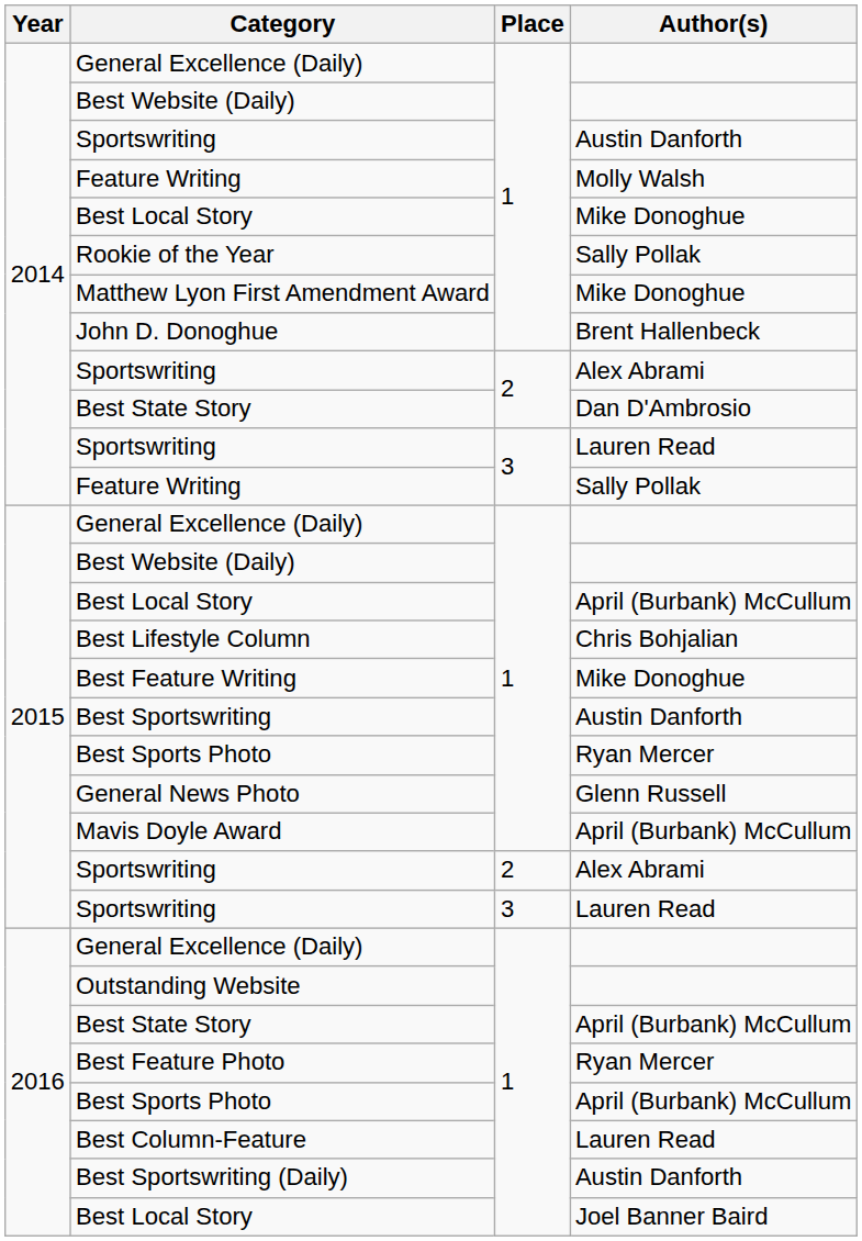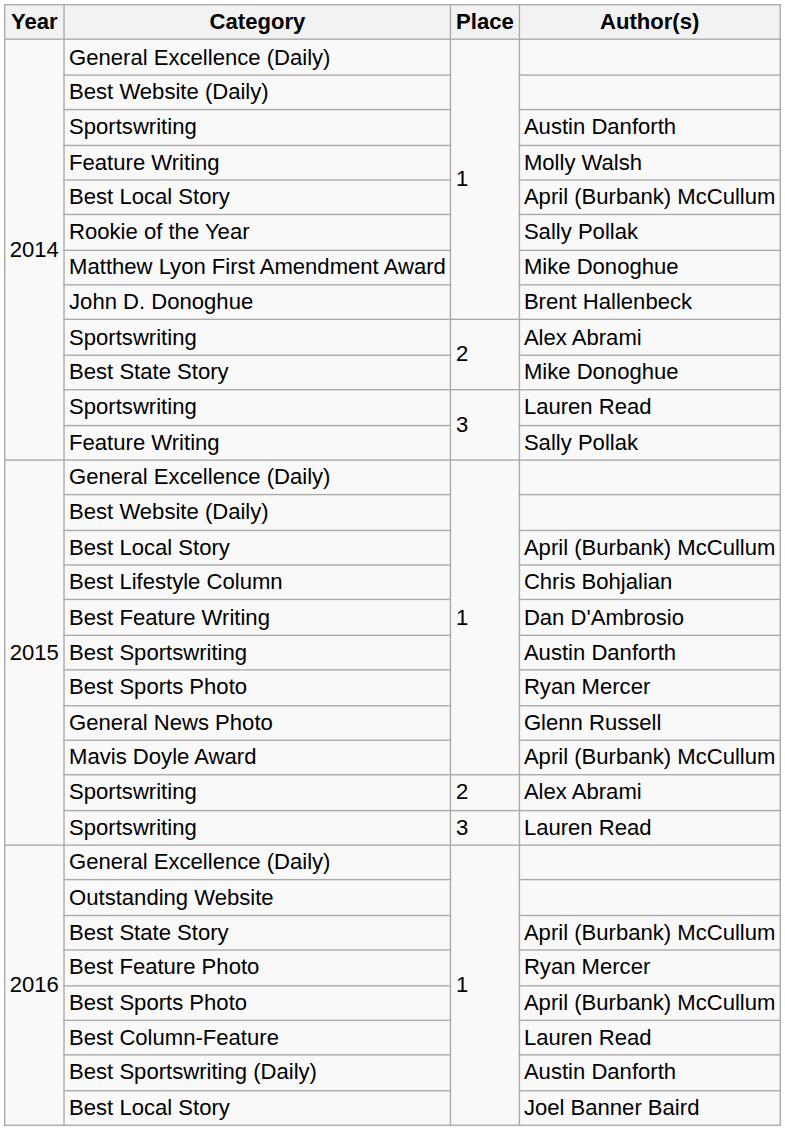 <table class="wikitable sortable">
 <tr>
 <th>Year</th>
 <th>Category</th>
 <th>Place</th>
 <th>Author(s)</th>
 </tr>
 <tr>
 <td rowspan="12">2014</td>
 <td>General Excellence (Daily)</td>
 <td rowspan="8">1</td>
 <td></td>
 </tr>
 <tr>
 <td>Best Website (Daily)</td>
 <td></td>
 </tr>
 <tr>
 <td>Sportswriting</td>
 <td>Austin Danforth</td>
 </tr>
 <tr>
 <td>Feature Writing</td>
 <td>Molly Walsh</td>
 </tr>
 <tr>
 <td>Best Local Story</td>
-<td>Mike Donoghue</td>
+<td>April (Burbank) McCullum</td>
 </tr>
 <tr>
 <td>Rookie of the Year</td>
 <td>Sally Pollak</td>
 </tr>
 <tr>
 <td>Matthew Lyon First Amendment Award</td>
 <td>Mike Donoghue</td>
 </tr>
 <tr>
 <td>John D. Donoghue</td>
 <td>Brent Hallenbeck</td>
 </tr>
 <tr>
 <td>Sportswriting</td>
 <td rowspan="2">2</td>
 <td>Alex Abrami</td>
 </tr>
 <tr>
 <td>Best State Story</td>
-<td>Dan D'Ambrosio</td>
+<td>Mike Donoghue</td>
 </tr>
 <tr>
 <td>Sportswriting</td>
 <td rowspan="2">3</td>
 <td>Lauren Read</td>
 </tr>
 <tr>
 <td>Feature Writing</td>
 <td>Sally Pollak</td>
 </tr>
 <tr>
 <td rowspan="11">2015</td>
 <td>General Excellence (Daily)</td>
 <td rowspan="9">1</td>
 <td></td>
 </tr>
 <tr>
 <td>Best Website (Daily)</td>
 <td></td>
 </tr>
 <tr>
 <td>Best Local Story</td>
 <td>April (Burbank) McCullum</td>
 </tr>
 <tr>
 <td>Best Lifestyle Column</td>
 <td>Chris Bohjalian</td>
 </tr>
 <tr>
 <td>Best Feature Writing</td>
-<td>Mike Donoghue</td>
+<td>Dan D'Ambrosio</td>
 </tr>
 <tr>
 <td>Best Sportswriting</td>
 <td>Austin Danforth</td>
 </tr>
 <tr>
 <td>Best Sports Photo</td>
 <td>Ryan Mercer</td>
 </tr>
 <tr>
 <td>General News Photo</td>
 <td>Glenn Russell</td>
 </tr>
 <tr>
 <td>Mavis Doyle Award</td>
 <td>April (Burbank) McCullum</td>
 </tr>
 <tr>
 <td>Sportswriting</td>
 <td>2</td>
 <td>Alex Abrami</td>
 </tr>
 <tr>
 <td>Sportswriting</td>
 <td>3</td>
 <td>Lauren Read</td>
 </tr>
 <tr>
 <td rowspan="8">2016</td>
 <td>General Excellence (Daily)</td>
 <td rowspan="8">1</td>
 <td></td>
 </tr>
 <tr>
 <td>Outstanding Website</td>
 <td></td>
 </tr>
 <tr>
 <td>Best State Story</td>
 <td>April (Burbank) McCullum</td>
 </tr>
 <tr>
 <td>Best Feature Photo</td>
 <td>Ryan Mercer</td>
 </tr>
 <tr>
 <td>Best Sports Photo</td>
 <td>April (Burbank) McCullum</td>
 </tr>
 <tr>
 <td>Best Column-Feature</td>
 <td>Lauren Read</td>
 </tr>
 <tr>
 <td>Best Sportswriting (Daily)</td>
 <td>Austin Danforth</td>
 </tr>
 <tr>
 <td>Best Local Story</td>
 <td>Joel Banner Baird</td>
 </tr>
 </table>
